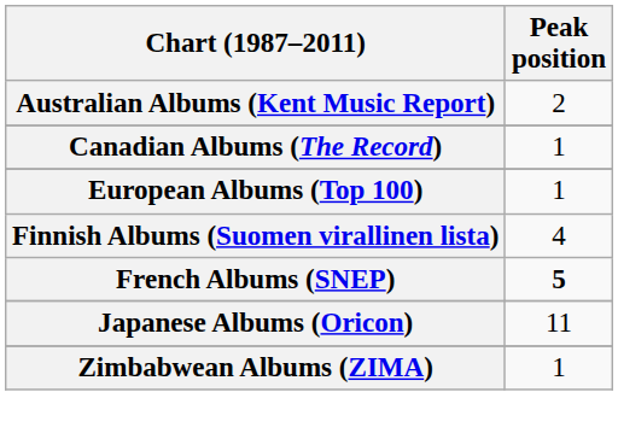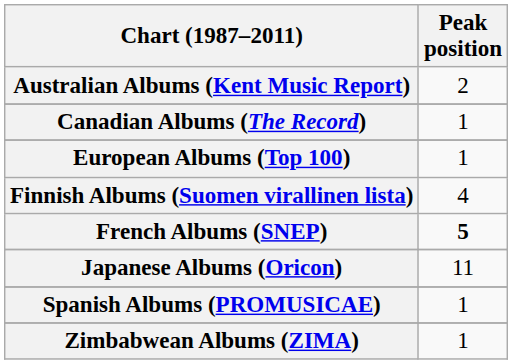 <table class="wikitable sortable plainrowheaders" style="text-align:center">
 <tr>
 <th scope="col">Chart (1987–2011)</th>
 <th scope="col">Peak<br>position</th>
 </tr>
 <tr>
 <th scope="row">Australian Albums (<a href='#'>Kent Music Report</a>)</th>
 <td>2</td>
 </tr>
 <tr>
 </tr>
 <tr>
 </tr>
 <tr>
 </tr>
 <tr>
 </tr>
 <tr>
 <th scope="row">Canadian Albums (<em><a href='#'>The Record</a></em>)</th>
 <td>1</td>
 </tr>
 <tr>
 </tr>
 <tr>
 <th scope="row">European Albums (<a href='#'>Top 100</a>)</th>
 <td>1</td>
 </tr>
 <tr>
 <th scope="row">Finnish Albums (<a href='#'>Suomen virallinen lista</a>)</th>
 <td>4</td>
 </tr>
 <tr>
 <th scope="row">French Albums (<a href='#'>SNEP</a>)</th>
 <td><strong>5</strong></td>
 </tr>
 <tr>
 </tr>
 <tr>
 <th scope="row">Japanese Albums (<a href='#'>Oricon</a>)</th>
 <td>11</td>
 </tr>
 <tr>
 </tr>
 <tr>
 </tr>
 <tr>
+<th scope="row">Spanish Albums (<a href='#'>PROMUSICAE</a>)</th>
+<td>1</td>
+</tr>
+<tr>
 </tr>
 <tr>
 </tr>
 <tr>
 </tr>
 <tr>
 </tr>
 <tr>
 </tr>
 <tr>
 <th scope="row">Zimbabwean Albums (<a href='#'>ZIMA</a>)</th>
 <td>1</td>
 </tr>
 </table>
